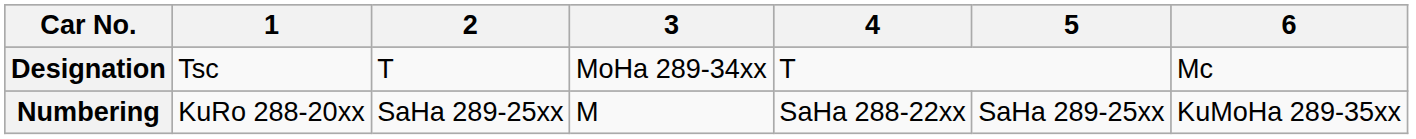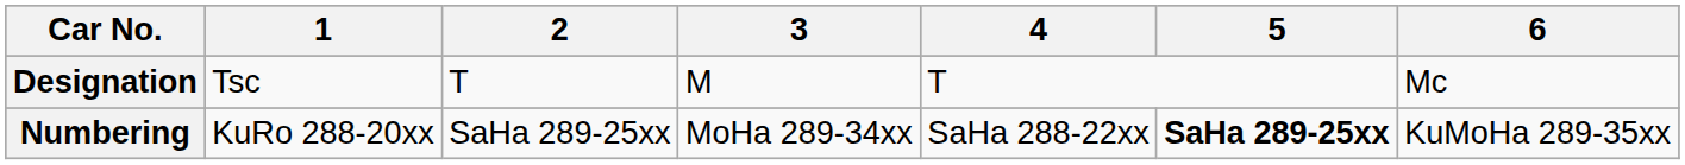 <table class="wikitable">
 <tr>
 <th>Car No.</th>
 <th>1</th>
 <th>2</th>
 <th>3</th>
 <th>4</th>
 <th>5</th>
 <th>6</th>
 </tr>
 <tr>
 <th>Designation</th>
 <td>Tsc</td>
 <td>T</td>
-<td>MoHa 289-34xx</td>
+<td>M</td>
 <td colspan="2">T</td>
 <td>Mc</td>
 </tr>
 <tr>
 <th>Numbering</th>
 <td>KuRo 288-20xx</td>
 <td>SaHa 289-25xx</td>
-<td>M</td>
+<td>MoHa 289-34xx</td>
 <td>SaHa 288-22xx</td>
-<td>SaHa 289-25xx</td>
+<td><strong>SaHa 289-25xx</strong></td>
 <td>KuMoHa 289-35xx</td>
 </tr>
 </table>
